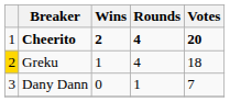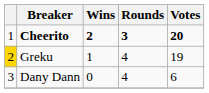 <table class="wikitable">
 <tr>
 <th></th>
 <th>Breaker</th>
 <th>Wins</th>
 <th>Rounds</th>
 <th>Votes</th>
 </tr>
 <tr>
 <td>1</td>
 <td> <strong>Cheerito</strong></td>
 <td><strong>2</strong></td>
-<td><strong>4</strong></td>
+<td><strong>3</strong></td>
 <td><strong>20</strong></td>
 </tr>
 <tr>
 <td style="background: gold;">2</td>
 <td> Greku</td>
 <td>1</td>
 <td>4</td>
-<td>18</td>
+<td>19</td>
 </tr>
 <tr>
 <td>3</td>
 <td> Dany Dann</td>
 <td>0</td>
-<td>1</td>
-<td>7</td>
+<td>4</td>
+<td>6</td>
 </tr>
 <tr>
 </tr>
 </table>
